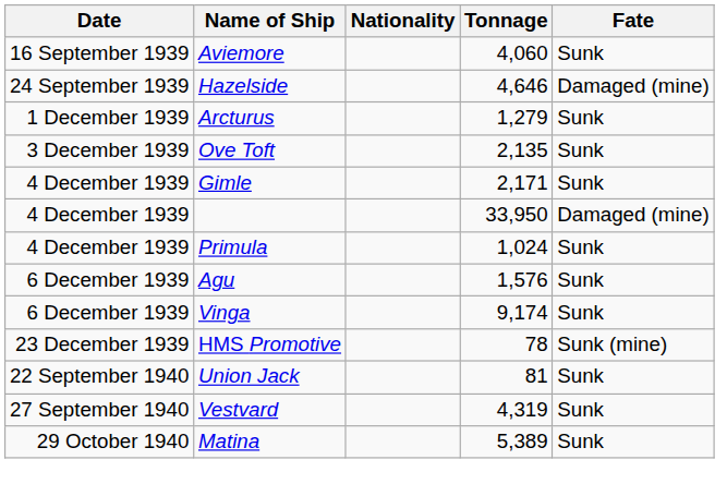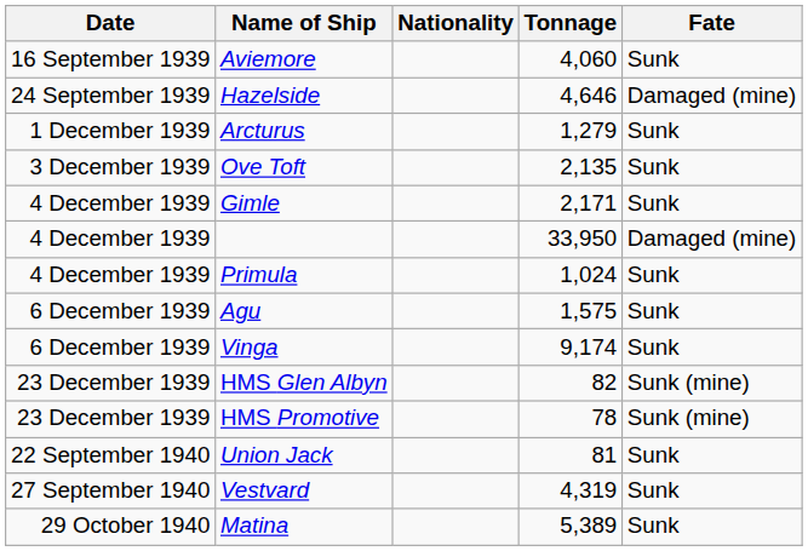 <table class="wikitable sortable" border="1">
 <tr>
 <th>Date</th>
 <th>Name of Ship</th>
 <th>Nationality</th>
 <th>Tonnage</th>
 <th>Fate</th>
 </tr>
 <tr>
 <td align="right">16 September 1939</td>
 <td align="left"><a href='#'><em>Aviemore</em></a></td>
 <td align="left"></td>
 <td align="right">4,060</td>
 <td align="left">Sunk</td>
 </tr>
 <tr>
 <td align="right">24 September 1939</td>
 <td align="left"><a href='#'><em>Hazelside</em></a></td>
 <td align="left"></td>
 <td align="right">4,646</td>
 <td align="left">Damaged (mine)</td>
 </tr>
 <tr>
 <td align="right">1 December 1939</td>
 <td align="left"><a href='#'><em>Arcturus</em></a></td>
 <td align="left"></td>
 <td align="right">1,279</td>
 <td align="left">Sunk</td>
 </tr>
 <tr>
 <td align="right">3 December 1939</td>
 <td align="left"><a href='#'><em>Ove Toft</em></a></td>
 <td align="left"></td>
 <td align="right">2,135</td>
 <td align="left">Sunk</td>
 </tr>
 <tr>
 <td align="right">4 December 1939</td>
 <td align="left"><a href='#'><em>Gimle</em></a></td>
 <td align="left"></td>
 <td align="right">2,171</td>
 <td align="left">Sunk</td>
 </tr>
 <tr>
 <td align="right">4 December 1939</td>
 <td align="left"></td>
 <td align="left"></td>
 <td align="right">33,950</td>
 <td align="left">Damaged (mine)</td>
 </tr>
 <tr>
 <td align="right">4 December 1939</td>
 <td align="left"><a href='#'><em>Primula</em></a></td>
 <td align="left"></td>
 <td align="right">1,024</td>
 <td align="left">Sunk</td>
 </tr>
 <tr>
 <td align="right">6 December 1939</td>
 <td align="left"><a href='#'><em>Agu</em></a></td>
 <td align="left"></td>
-<td align="right">1,576</td>
+<td align="right">1,575</td>
 <td align="left">Sunk</td>
 </tr>
 <tr>
 <td align="right">6 December 1939</td>
 <td align="left"><a href='#'><em>Vinga</em></a></td>
 <td align="left"></td>
 <td align="right">9,174</td>
 <td align="left">Sunk</td>
+</tr>
+<tr>
+<td align="right">23 December 1939</td>
+<td align="left"><a href='#'>HMS <em>Glen Albyn</em></a></td>
+<td align="left"></td>
+<td align="right">82</td>
+<td align="left">Sunk (mine)</td>
 </tr>
 <tr>
 <td align="right">23 December 1939</td>
 <td align="left"><a href='#'>HMS <em>Promotive</em></a></td>
 <td align="left"></td>
 <td align="right">78</td>
 <td align="left">Sunk (mine)</td>
 </tr>
 <tr>
 <td align="right">22 September 1940</td>
 <td align="left"><a href='#'><em>Union Jack</em></a></td>
 <td align="left"></td>
 <td align="right">81</td>
 <td align="left">Sunk</td>
 </tr>
 <tr>
 <td align="right">27 September 1940</td>
 <td align="left"><a href='#'><em>Vestvard</em></a></td>
 <td align="left"></td>
 <td align="right">4,319</td>
 <td align="left">Sunk</td>
 </tr>
 <tr>
 <td align="right">29 October 1940</td>
 <td align="left"><a href='#'><em>Matina</em></a></td>
 <td align="left"></td>
 <td align="right">5,389</td>
 <td align="left">Sunk</td>
 </tr>
 </table>
